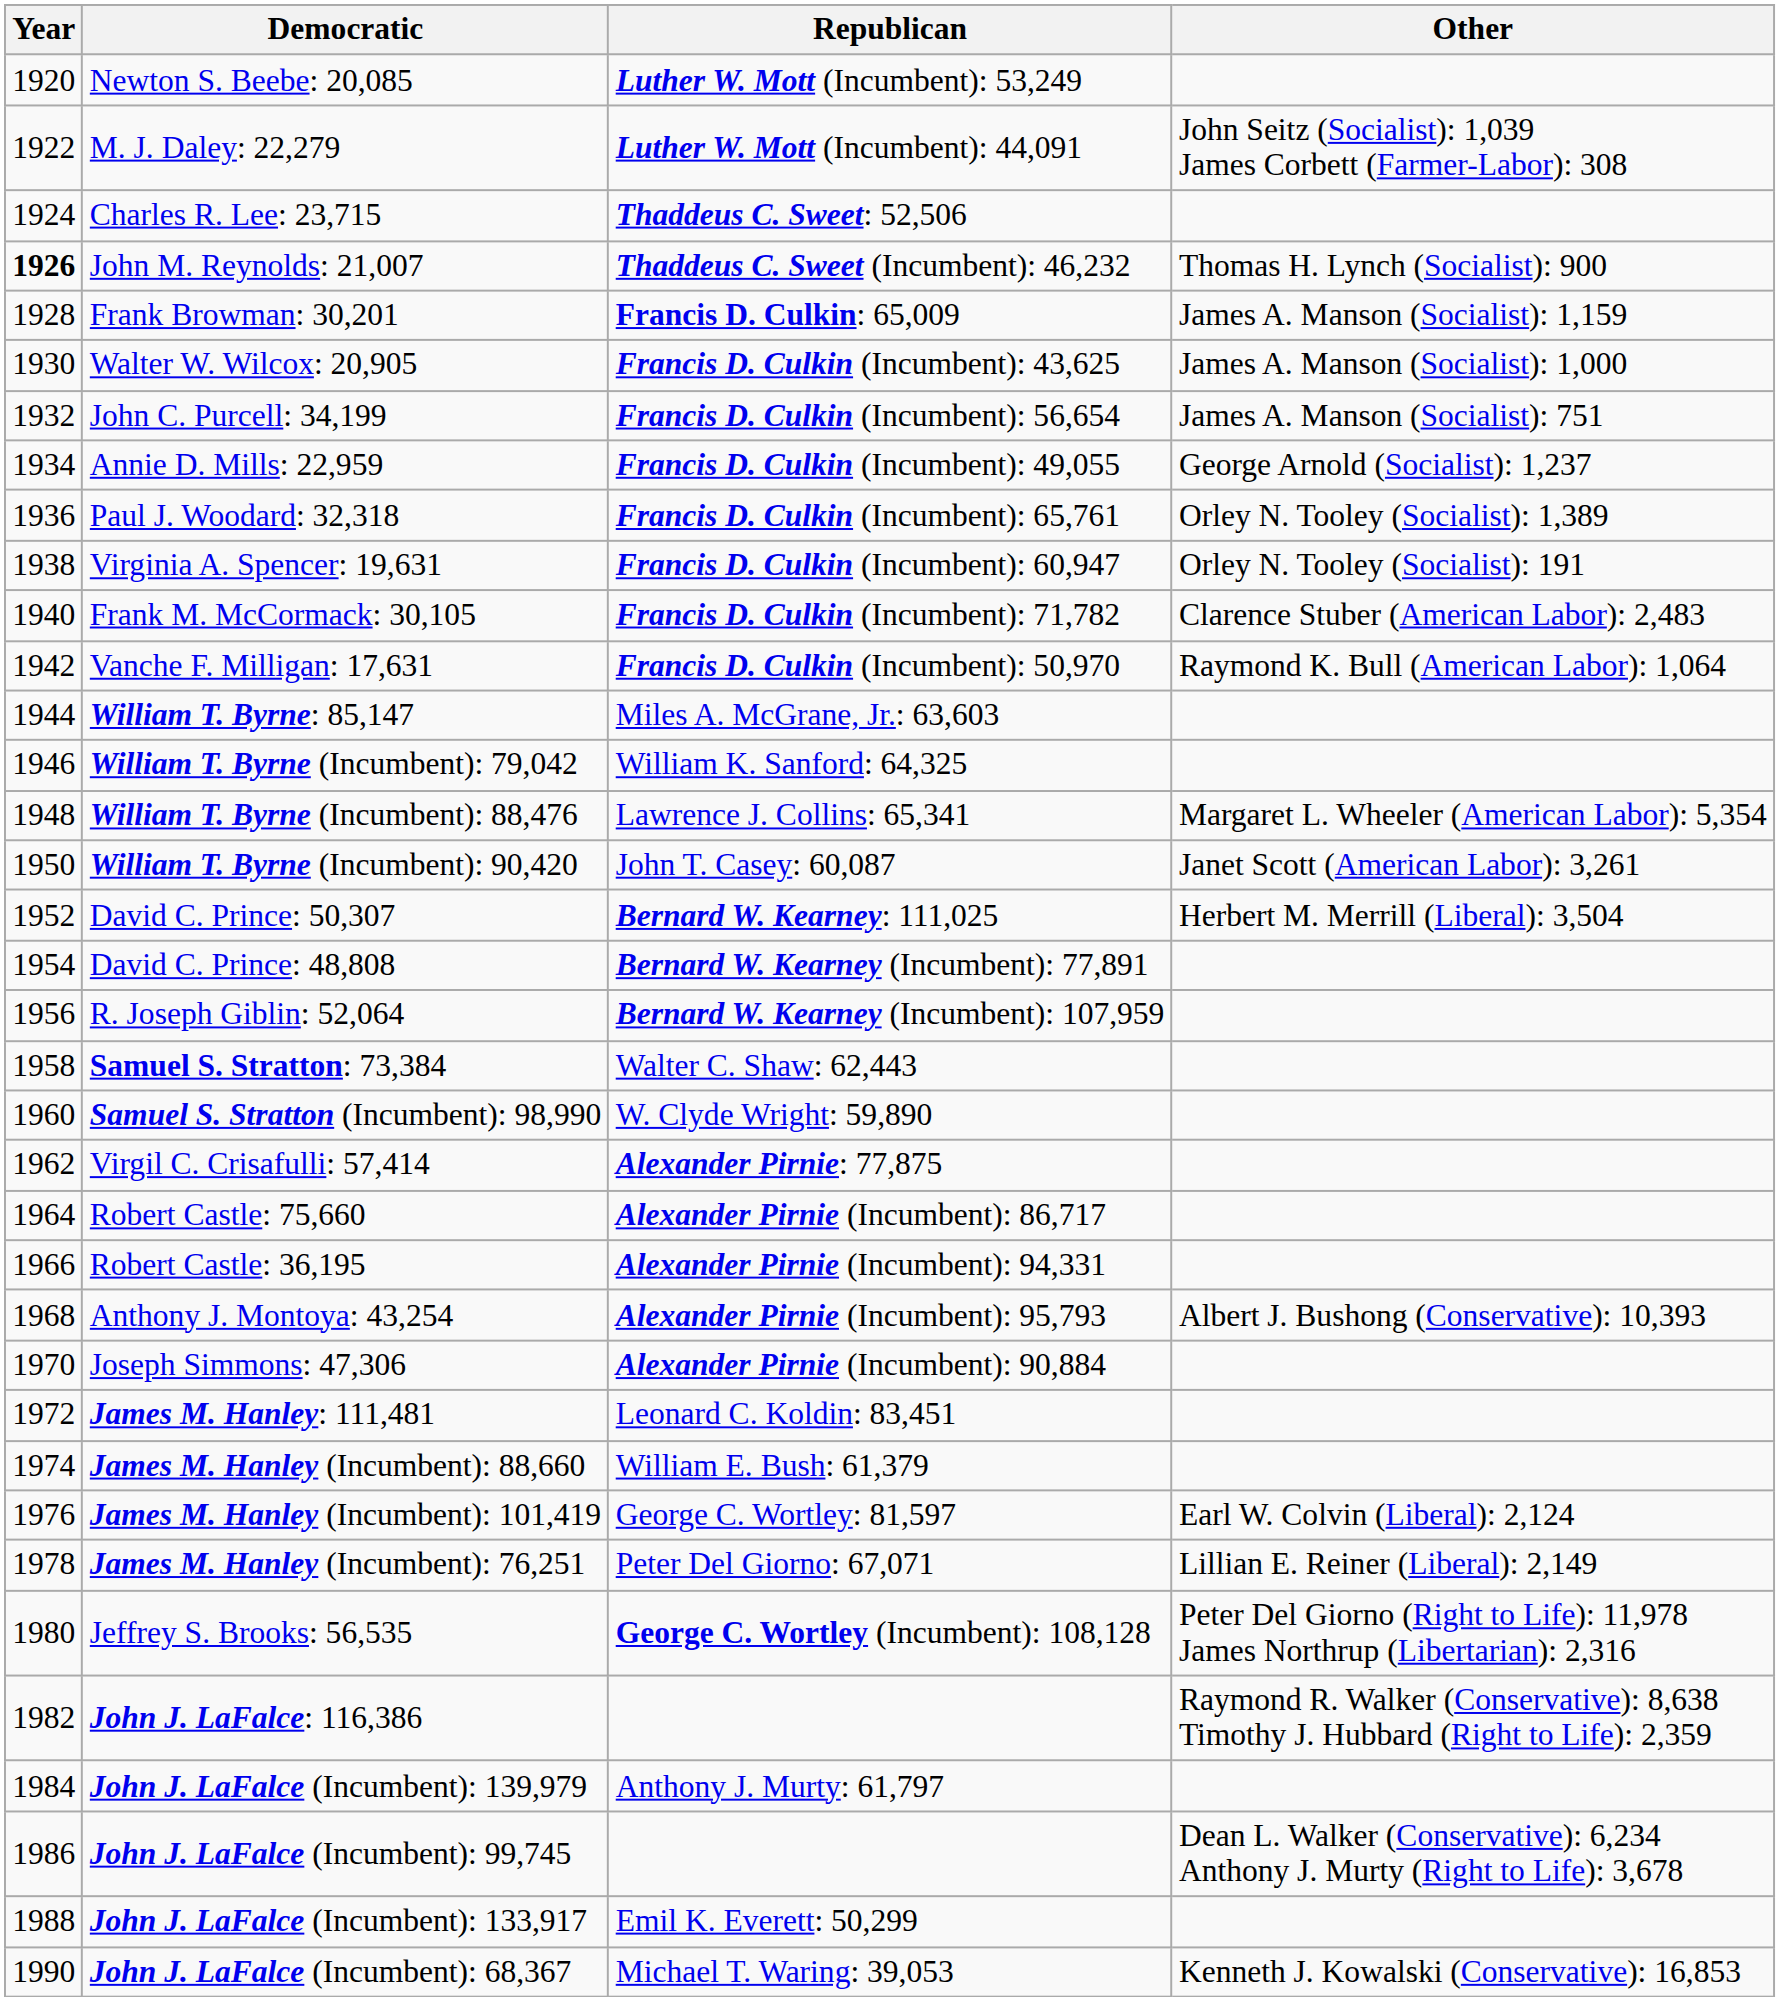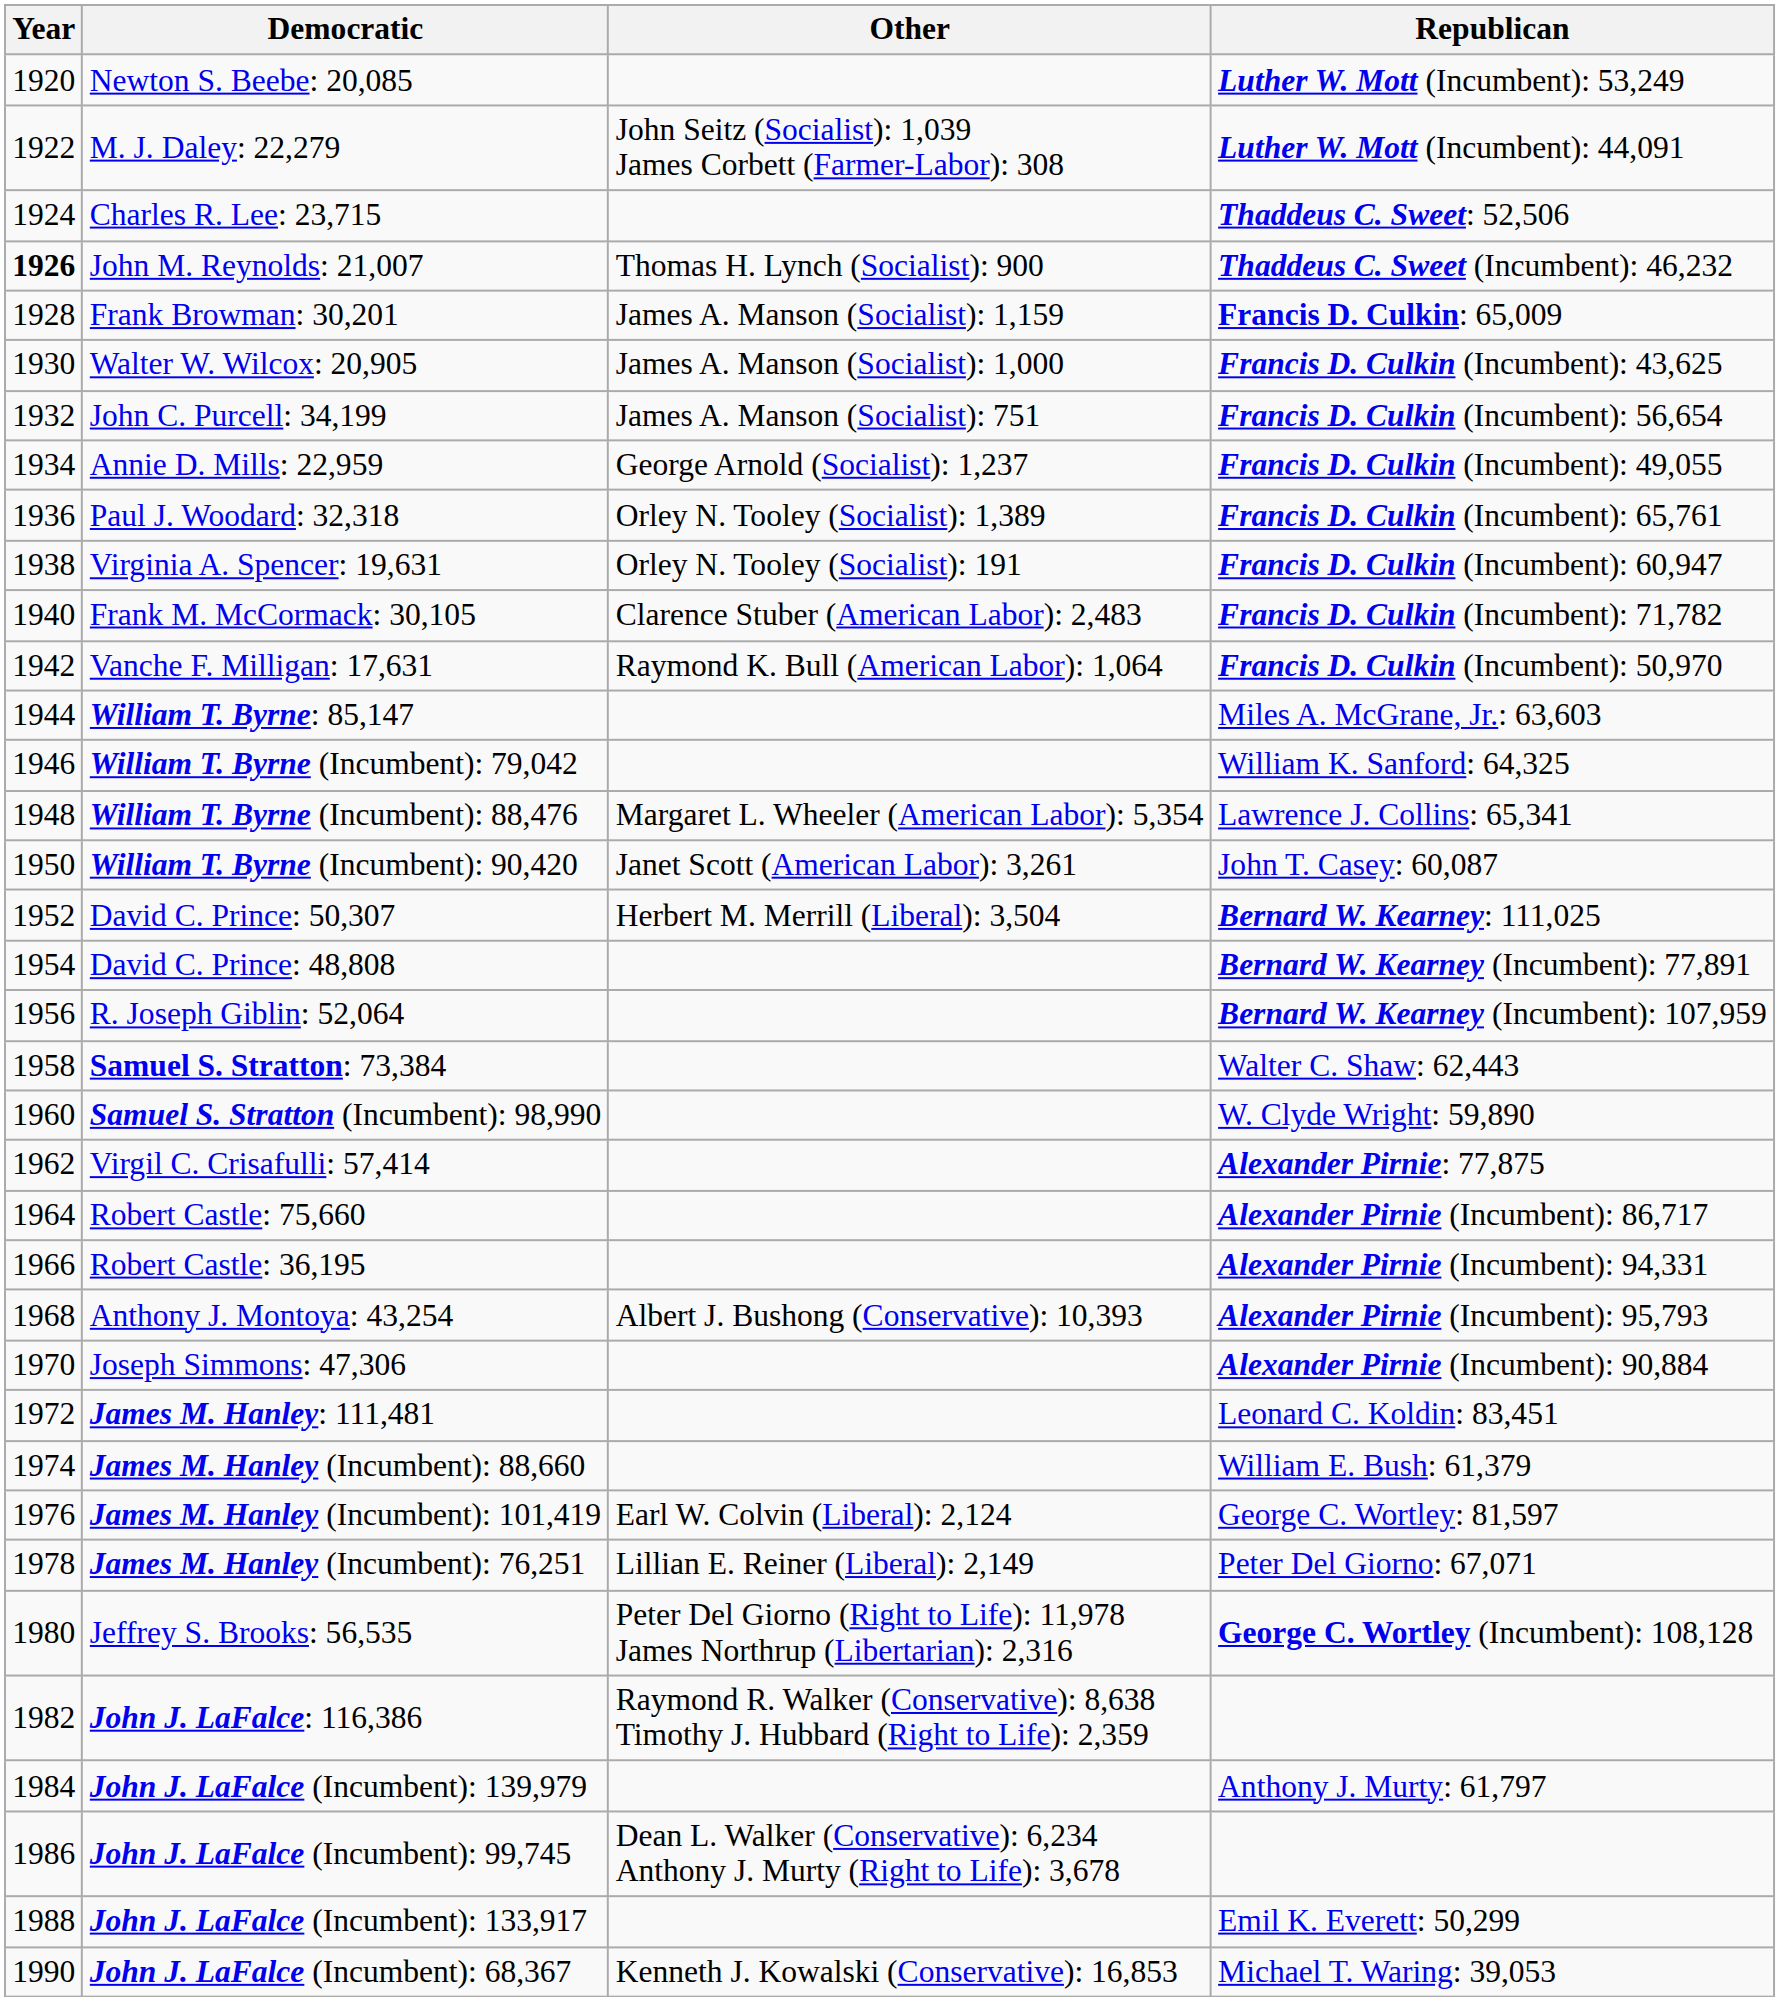 <table class=wikitable>
 <tr>
 <th>Year</th>
 <th>Democratic</th>
+<th>Other</th>
 <th>Republican</th>
-<th>Other</th>
 </tr>
 <tr>
 <td>1920</td>
 <td><a href='#'>Newton S. Beebe</a>: 20,085</td>
+<td></td>
 <td><strong><em><a href='#'>Luther W. Mott</a></em></strong> (Incumbent): 53,249</td>
-<td></td>
 </tr>
 <tr>
 <td>1922</td>
 <td><a href='#'>M. J. Daley</a>: 22,279</td>
+<td>John Seitz (<a href='#'>Socialist</a>): 1,039<br>James Corbett (<a href='#'>Farmer-Labor</a>): 308</td>
 <td><strong><em><a href='#'>Luther W. Mott</a></em></strong> (Incumbent): 44,091</td>
-<td>John Seitz (<a href='#'>Socialist</a>): 1,039<br>James Corbett (<a href='#'>Farmer-Labor</a>): 308</td>
 </tr>
 <tr>
 <td>1924</td>
 <td><a href='#'>Charles R. Lee</a>: 23,715</td>
+<td></td>
 <td><strong><em><a href='#'>Thaddeus C. Sweet</a></em></strong>: 52,506</td>
-<td></td>
 </tr>
 <tr>
 <td><strong>1926</strong></td>
 <td><a href='#'>John M. Reynolds</a>: 21,007</td>
+<td>Thomas H. Lynch (<a href='#'>Socialist</a>): 900</td>
 <td><strong><em><a href='#'>Thaddeus C. Sweet</a></em></strong> (Incumbent): 46,232</td>
-<td>Thomas H. Lynch (<a href='#'>Socialist</a>): 900</td>
 </tr>
 <tr>
 <td>1928</td>
 <td><a href='#'>Frank Browman</a>: 30,201</td>
+<td>James A. Manson (<a href='#'>Socialist</a>): 1,159</td>
 <td><strong><a href='#'>Francis D. Culkin</a></strong>: 65,009</td>
-<td>James A. Manson (<a href='#'>Socialist</a>): 1,159</td>
 </tr>
 <tr>
 <td>1930</td>
 <td><a href='#'>Walter W. Wilcox</a>: 20,905</td>
+<td>James A. Manson (<a href='#'>Socialist</a>): 1,000</td>
 <td><strong><em><a href='#'>Francis D. Culkin</a></em></strong> (Incumbent): 43,625</td>
-<td>James A. Manson (<a href='#'>Socialist</a>): 1,000</td>
 </tr>
 <tr>
 <td>1932</td>
 <td><a href='#'>John C. Purcell</a>: 34,199</td>
+<td>James A. Manson (<a href='#'>Socialist</a>): 751</td>
 <td><strong><em><a href='#'>Francis D. Culkin</a></em></strong> (Incumbent): 56,654</td>
-<td>James A. Manson (<a href='#'>Socialist</a>): 751</td>
 </tr>
 <tr>
 <td>1934</td>
 <td><a href='#'>Annie D. Mills</a>: 22,959</td>
+<td>George Arnold (<a href='#'>Socialist</a>): 1,237</td>
 <td><strong><em><a href='#'>Francis D. Culkin</a></em></strong> (Incumbent): 49,055</td>
-<td>George Arnold (<a href='#'>Socialist</a>): 1,237</td>
 </tr>
 <tr>
 <td>1936</td>
 <td><a href='#'>Paul J. Woodard</a>: 32,318</td>
+<td>Orley N. Tooley (<a href='#'>Socialist</a>): 1,389</td>
 <td><strong><em><a href='#'>Francis D. Culkin</a></em></strong> (Incumbent): 65,761</td>
-<td>Orley N. Tooley (<a href='#'>Socialist</a>): 1,389</td>
 </tr>
 <tr>
 <td>1938</td>
 <td><a href='#'>Virginia A. Spencer</a>: 19,631</td>
+<td>Orley N. Tooley (<a href='#'>Socialist</a>): 191</td>
 <td><strong><em><a href='#'>Francis D. Culkin</a></em></strong> (Incumbent): 60,947</td>
-<td>Orley N. Tooley (<a href='#'>Socialist</a>): 191</td>
 </tr>
 <tr>
 <td>1940</td>
 <td><a href='#'>Frank M. McCormack</a>: 30,105</td>
+<td>Clarence Stuber (<a href='#'>American Labor</a>): 2,483</td>
 <td><strong><em><a href='#'>Francis D. Culkin</a></em></strong> (Incumbent): 71,782</td>
-<td>Clarence Stuber (<a href='#'>American Labor</a>): 2,483</td>
 </tr>
 <tr>
 <td>1942</td>
 <td><a href='#'>Vanche F. Milligan</a>: 17,631</td>
+<td>Raymond K. Bull (<a href='#'>American Labor</a>): 1,064</td>
 <td><strong><em><a href='#'>Francis D. Culkin</a></em></strong> (Incumbent): 50,970</td>
-<td>Raymond K. Bull (<a href='#'>American Labor</a>): 1,064</td>
 </tr>
 <tr>
 <td>1944</td>
 <td><strong><em><a href='#'>William T. Byrne</a></em></strong>: 85,147</td>
+<td></td>
 <td><a href='#'>Miles A. McGrane, Jr.</a>: 63,603</td>
-<td></td>
 </tr>
 <tr>
 <td>1946</td>
 <td><strong><em><a href='#'>William T. Byrne</a></em></strong> (Incumbent): 79,042</td>
+<td></td>
 <td><a href='#'>William K. Sanford</a>: 64,325</td>
-<td></td>
 </tr>
 <tr>
 <td>1948</td>
 <td><strong><em><a href='#'>William T. Byrne</a></em></strong> (Incumbent): 88,476</td>
+<td>Margaret L. Wheeler (<a href='#'>American Labor</a>): 5,354</td>
 <td><a href='#'>Lawrence J. Collins</a>: 65,341</td>
-<td>Margaret L. Wheeler (<a href='#'>American Labor</a>): 5,354</td>
 </tr>
 <tr>
 <td>1950</td>
 <td><strong><em><a href='#'>William T. Byrne</a></em></strong> (Incumbent): 90,420</td>
+<td>Janet Scott (<a href='#'>American Labor</a>): 3,261</td>
 <td><a href='#'>John T. Casey</a>: 60,087</td>
-<td>Janet Scott (<a href='#'>American Labor</a>): 3,261</td>
 </tr>
 <tr>
 <td>1952</td>
 <td><a href='#'>David C. Prince</a>: 50,307</td>
+<td>Herbert M. Merrill (<a href='#'>Liberal</a>): 3,504</td>
 <td><strong><em><a href='#'>Bernard W. Kearney</a></em></strong>: 111,025</td>
-<td>Herbert M. Merrill (<a href='#'>Liberal</a>): 3,504</td>
 </tr>
 <tr>
 <td>1954</td>
 <td><a href='#'>David C. Prince</a>: 48,808</td>
+<td></td>
 <td><strong><em><a href='#'>Bernard W. Kearney</a></em></strong> (Incumbent): 77,891</td>
-<td></td>
 </tr>
 <tr>
 <td>1956</td>
 <td><a href='#'>R. Joseph Giblin</a>: 52,064</td>
+<td></td>
 <td><strong><em><a href='#'>Bernard W. Kearney</a></em></strong> (Incumbent): 107,959</td>
-<td></td>
 </tr>
 <tr>
 <td>1958</td>
 <td><strong><a href='#'>Samuel S. Stratton</a></strong>: 73,384</td>
+<td></td>
 <td><a href='#'>Walter C. Shaw</a>: 62,443</td>
-<td></td>
 </tr>
 <tr>
 <td>1960</td>
 <td><strong><em><a href='#'>Samuel S. Stratton</a></em></strong> (Incumbent): 98,990</td>
+<td></td>
 <td><a href='#'>W. Clyde Wright</a>: 59,890</td>
-<td></td>
 </tr>
 <tr>
 <td>1962</td>
 <td><a href='#'>Virgil C. Crisafulli</a>: 57,414</td>
+<td></td>
 <td><strong><em><a href='#'>Alexander Pirnie</a></em></strong>: 77,875</td>
-<td></td>
 </tr>
 <tr>
 <td>1964</td>
 <td><a href='#'>Robert Castle</a>: 75,660</td>
+<td></td>
 <td><strong><em><a href='#'>Alexander Pirnie</a></em></strong> (Incumbent): 86,717</td>
-<td></td>
 </tr>
 <tr>
 <td>1966</td>
 <td><a href='#'>Robert Castle</a>: 36,195</td>
+<td></td>
 <td><strong><em><a href='#'>Alexander Pirnie</a></em></strong> (Incumbent): 94,331</td>
-<td></td>
 </tr>
 <tr>
 <td>1968</td>
 <td><a href='#'>Anthony J. Montoya</a>: 43,254</td>
+<td>Albert J. Bushong (<a href='#'>Conservative</a>): 10,393</td>
 <td><strong><em><a href='#'>Alexander Pirnie</a></em></strong> (Incumbent): 95,793</td>
-<td>Albert J. Bushong (<a href='#'>Conservative</a>): 10,393</td>
 </tr>
 <tr>
 <td>1970</td>
 <td><a href='#'>Joseph Simmons</a>: 47,306</td>
+<td></td>
 <td><strong><em><a href='#'>Alexander Pirnie</a></em></strong> (Incumbent): 90,884</td>
-<td></td>
 </tr>
 <tr>
 <td>1972</td>
 <td><strong><em><a href='#'>James M. Hanley</a></em></strong>: 111,481</td>
+<td></td>
 <td><a href='#'>Leonard C. Koldin</a>: 83,451</td>
-<td></td>
 </tr>
 <tr>
 <td>1974</td>
 <td><strong><em><a href='#'>James M. Hanley</a></em></strong> (Incumbent): 88,660</td>
+<td></td>
 <td><a href='#'>William E. Bush</a>: 61,379</td>
-<td></td>
 </tr>
 <tr>
 <td>1976</td>
 <td><strong><em><a href='#'>James M. Hanley</a></em></strong> (Incumbent): 101,419</td>
+<td>Earl W. Colvin (<a href='#'>Liberal</a>): 2,124</td>
 <td><a href='#'>George C. Wortley</a>: 81,597</td>
-<td>Earl W. Colvin (<a href='#'>Liberal</a>): 2,124</td>
 </tr>
 <tr>
 <td>1978</td>
 <td><strong><em><a href='#'>James M. Hanley</a></em></strong> (Incumbent): 76,251</td>
+<td>Lillian E. Reiner (<a href='#'>Liberal</a>): 2,149</td>
 <td><a href='#'>Peter Del Giorno</a>: 67,071</td>
-<td>Lillian E. Reiner (<a href='#'>Liberal</a>): 2,149</td>
 </tr>
 <tr>
 <td>1980</td>
 <td><a href='#'>Jeffrey S. Brooks</a>: 56,535</td>
+<td>Peter Del Giorno (<a href='#'>Right to Life</a>): 11,978<br>James Northrup (<a href='#'>Libertarian</a>): 2,316</td>
 <td><strong><a href='#'>George C. Wortley</a></strong> (Incumbent): 108,128</td>
-<td>Peter Del Giorno (<a href='#'>Right to Life</a>): 11,978<br>James Northrup (<a href='#'>Libertarian</a>): 2,316</td>
 </tr>
 <tr>
 <td>1982</td>
 <td><strong><em><a href='#'>John J. LaFalce</a></em></strong>: 116,386</td>
+<td>Raymond R. Walker (<a href='#'>Conservative</a>): 8,638<br>Timothy J. Hubbard (<a href='#'>Right to Life</a>): 2,359</td>
 <td></td>
-<td>Raymond R. Walker (<a href='#'>Conservative</a>): 8,638<br>Timothy J. Hubbard (<a href='#'>Right to Life</a>): 2,359</td>
 </tr>
 <tr>
 <td>1984</td>
 <td><strong><em><a href='#'>John J. LaFalce</a></em></strong> (Incumbent): 139,979</td>
+<td></td>
 <td><a href='#'>Anthony J. Murty</a>: 61,797</td>
-<td></td>
 </tr>
 <tr>
 <td>1986</td>
 <td><strong><em><a href='#'>John J. LaFalce</a></em></strong> (Incumbent): 99,745</td>
+<td>Dean L. Walker (<a href='#'>Conservative</a>): 6,234<br>Anthony J. Murty (<a href='#'>Right to Life</a>): 3,678</td>
 <td></td>
-<td>Dean L. Walker (<a href='#'>Conservative</a>): 6,234<br>Anthony J. Murty (<a href='#'>Right to Life</a>): 3,678</td>
 </tr>
 <tr>
 <td>1988</td>
 <td><strong><em><a href='#'>John J. LaFalce</a></em></strong> (Incumbent): 133,917</td>
+<td></td>
 <td><a href='#'>Emil K. Everett</a>: 50,299</td>
-<td></td>
 </tr>
 <tr>
 <td>1990</td>
 <td><strong><em><a href='#'>John J. LaFalce</a></em></strong> (Incumbent): 68,367</td>
+<td>Kenneth J. Kowalski (<a href='#'>Conservative</a>): 16,853</td>
 <td><a href='#'>Michael T. Waring</a>: 39,053</td>
-<td>Kenneth J. Kowalski (<a href='#'>Conservative</a>): 16,853</td>
 </tr>
 </table>
